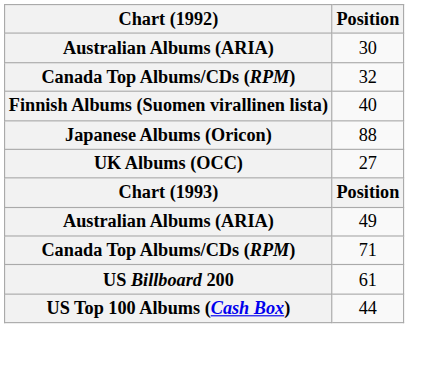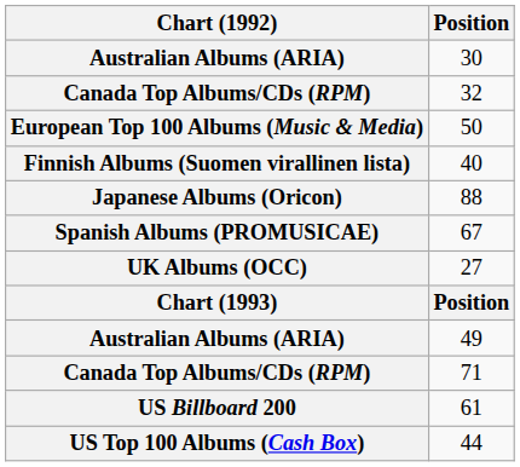 <table class="wikitable sortable plainrowheaders" style="text-align:center;">
 <tr>
 <th scope="col">Chart (1992)</th>
 <th scope="col">Position</th>
 </tr>
 <tr>
 <th scope="row">Australian Albums (ARIA)</th>
 <td>30</td>
 </tr>
 <tr>
 <th scope="row">Canada Top Albums/CDs (<em>RPM</em>)</th>
 <td>32</td>
 </tr>
 <tr>
+<th scope="row">European Top 100 Albums (<em>Music & Media</em>)</th>
+<td>50</td>
+</tr>
+<tr>
 <th scope="row">Finnish Albums (Suomen virallinen lista)</th>
 <td>40</td>
 </tr>
 <tr>
 <th scope="row">Japanese Albums (Oricon)</th>
 <td>88</td>
+</tr>
+<tr>
+<th scope="row">Spanish Albums (PROMUSICAE)</th>
+<td>67</td>
 </tr>
 <tr>
 <th scope="row">UK Albums (OCC)</th>
 <td>27</td>
 </tr>
 <tr>
 <th scope="col">Chart (1993)</th>
 <th scope="col">Position</th>
 </tr>
 <tr>
 <th scope="row">Australian Albums (ARIA)</th>
 <td>49</td>
 </tr>
 <tr>
 <th scope="row">Canada Top Albums/CDs (<em>RPM</em>)</th>
 <td>71</td>
 </tr>
 <tr>
 <th scope="row">US <em>Billboard</em> 200</th>
 <td>61</td>
 </tr>
 <tr>
 <th scope="row">US Top 100 Albums (<em><a href='#'>Cash Box</a></em>)</th>
 <td>44</td>
 </tr>
 </table>
